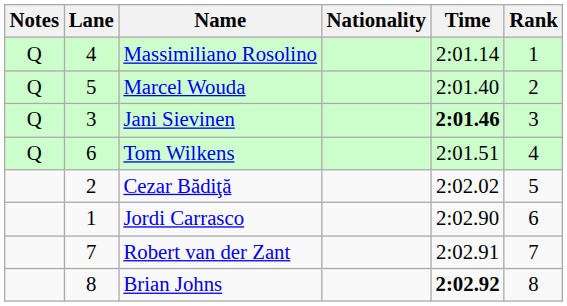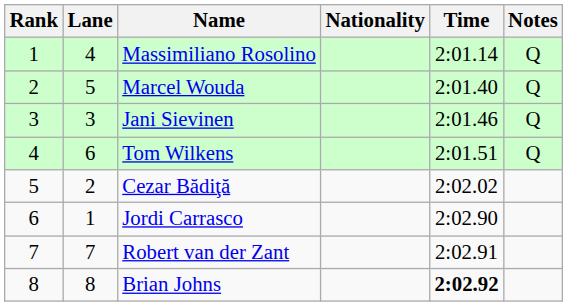 <table class="wikitable sortable" style="text-align:center">
 <tr>
-<th>Notes</th>
+<th>Rank</th>
 <th>Lane</th>
 <th>Name</th>
 <th>Nationality</th>
 <th>Time</th>
-<th>Rank</th>
+<th>Notes</th>
 </tr>
 <tr bgcolor=#ccffcc>
-<td>Q</td>
+<td>1</td>
 <td>4</td>
 <td align=left><a href='#'>Massimiliano Rosolino</a></td>
 <td align=left></td>
 <td>2:01.14</td>
-<td>1</td>
+<td>Q</td>
 </tr>
 <tr bgcolor=#ccffcc>
-<td>Q</td>
+<td>2</td>
 <td>5</td>
 <td align=left><a href='#'>Marcel Wouda</a></td>
 <td align=left></td>
 <td>2:01.40</td>
-<td>2</td>
+<td>Q</td>
 </tr>
 <tr bgcolor=#ccffcc>
-<td>Q</td>
+<td>3</td>
 <td>3</td>
 <td align=left><a href='#'>Jani Sievinen</a></td>
 <td align=left></td>
-<td><strong>2:01.46</strong></td>
-<td>3</td>
+<td>2:01.46</td>
+<td>Q</td>
 </tr>
 <tr bgcolor=#ccffcc>
-<td>Q</td>
+<td>4</td>
 <td>6</td>
 <td align=left><a href='#'>Tom Wilkens</a></td>
 <td align=left></td>
 <td>2:01.51</td>
-<td>4</td>
+<td>Q</td>
 </tr>
 <tr>
-<td></td>
+<td>5</td>
 <td>2</td>
 <td align=left><a href='#'>Cezar Bădiţă</a></td>
 <td align=left></td>
 <td>2:02.02</td>
-<td>5</td>
+<td></td>
 </tr>
 <tr>
-<td></td>
+<td>6</td>
 <td>1</td>
 <td align=left><a href='#'>Jordi Carrasco</a></td>
 <td align=left></td>
 <td>2:02.90</td>
-<td>6</td>
+<td></td>
 </tr>
 <tr>
-<td></td>
+<td>7</td>
 <td>7</td>
 <td align=left><a href='#'>Robert van der Zant</a></td>
 <td align=left></td>
 <td>2:02.91</td>
-<td>7</td>
+<td></td>
 </tr>
 <tr>
-<td></td>
+<td>8</td>
 <td>8</td>
 <td align=left><a href='#'>Brian Johns</a></td>
 <td align=left></td>
 <td><strong>2:02.92</strong></td>
-<td>8</td>
+<td></td>
 </tr>
 </table>
